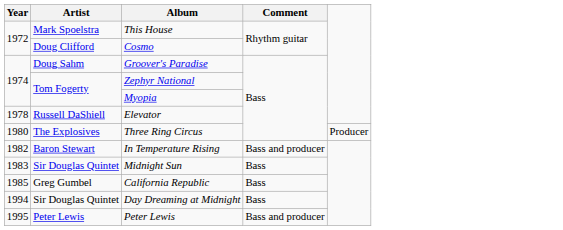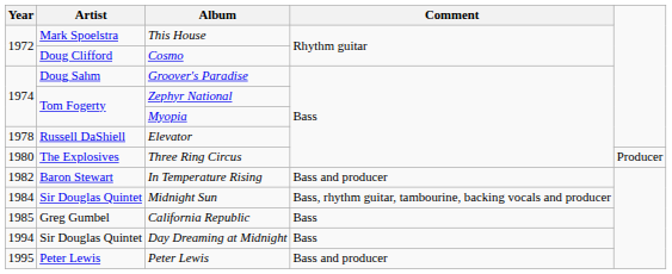 <table class="wikitable">
 <tr>
 <th>Year</th>
 <th>Artist</th>
 <th>Album</th>
 <th>Comment</th>
 </tr>
 <tr>
 <td rowspan=2>1972</td>
 <td><a href='#'>Mark Spoelstra</a></td>
 <td><em>This House</em></td>
 <td rowspan=2>Rhythm guitar</td>
 </tr>
 <tr>
 <td><a href='#'>Doug Clifford</a></td>
 <td><em><a href='#'>Cosmo</a></em></td>
 </tr>
 <tr>
 <td rowspan=3>1974</td>
 <td><a href='#'>Doug Sahm</a></td>
 <td><em><a href='#'>Groover's Paradise</a></em></td>
 <td rowspan=5>Bass</td>
 </tr>
 <tr>
 <td rowspan=2><a href='#'>Tom Fogerty</a></td>
 <td><em><a href='#'>Zephyr National</a></em></td>
 </tr>
 <tr>
 <td><em><a href='#'>Myopia</a></em></td>
 </tr>
 <tr>
 <td>1978</td>
 <td><a href='#'>Russell DaShiell</a></td>
 <td><em>Elevator</em></td>
 </tr>
 <tr>
 <td>1980</td>
 <td><a href='#'>The Explosives</a></td>
 <td><em>Three Ring Circus</em></td>
 <td>Producer</td>
 </tr>
 <tr>
 <td>1982</td>
 <td><a href='#'>Baron Stewart</a></td>
 <td><em>In Temperature Rising</em></td>
 <td>Bass and producer</td>
 </tr>
 <tr>
-<td>1983</td>
+<td>1984</td>
 <td><a href='#'>Sir Douglas Quintet</a></td>
 <td><em>Midnight Sun</em></td>
-<td>Bass</td>
+<td>Bass, rhythm guitar, tambourine, backing vocals and producer</td>
 </tr>
 <tr>
 <td>1985</td>
 <td>Greg Gumbel</td>
 <td><em>California Republic</em></td>
 <td>Bass</td>
 </tr>
 <tr>
 <td>1994</td>
 <td>Sir Douglas Quintet</td>
 <td><em>Day Dreaming at Midnight</em></td>
 <td>Bass</td>
 </tr>
 <tr>
 <td>1995</td>
 <td><a href='#'>Peter Lewis</a></td>
 <td><em>Peter Lewis</em></td>
 <td>Bass and producer</td>
 </tr>
 </table>
